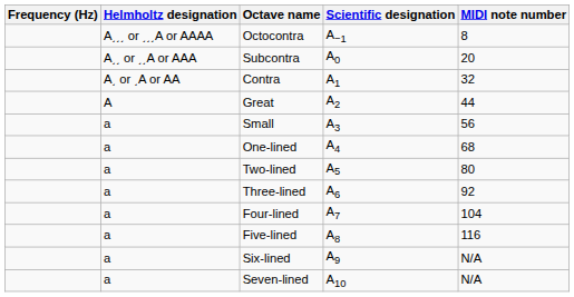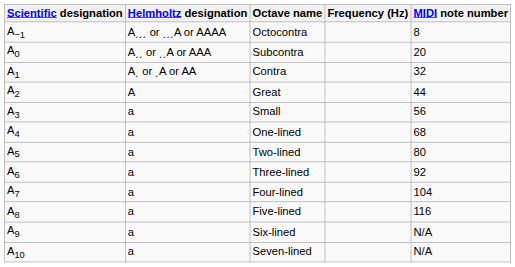 <table class="wikitable">
 <tr>
-<th>Frequency (Hz)</th>
+<th><a href='#'>Scientific</a> designation</th>
 <th><a href='#'>Helmholtz</a> designation</th>
 <th>Octave name</th>
-<th><a href='#'>Scientific</a> designation</th>
+<th>Frequency (Hz)</th>
 <th><a href='#'>MIDI</a> note  number</th>
 </tr>
 <tr>
-<td align="right"></td>
+<td>A<sub>−1</sub></td>
 <td>A͵͵͵ or ͵͵͵A or AAAA</td>
 <td>Octocontra</td>
-<td>A<sub>−1</sub></td>
+<td align="right"></td>
 <td>8</td>
 </tr>
 <tr>
-<td align="right"></td>
+<td>A<sub>0</sub></td>
 <td>A͵͵ or ͵͵A or AAA</td>
 <td>Subcontra</td>
-<td>A<sub>0</sub></td>
+<td align="right"></td>
 <td>20</td>
 </tr>
 <tr>
-<td align="right"></td>
+<td>A<sub>1</sub></td>
 <td>A͵ or ͵A or AA</td>
 <td>Contra</td>
-<td>A<sub>1</sub></td>
+<td align="right"></td>
 <td>32</td>
 </tr>
 <tr>
-<td align="right"></td>
+<td>A<sub>2</sub></td>
 <td>A</td>
 <td>Great</td>
-<td>A<sub>2</sub></td>
+<td align="right"></td>
 <td>44</td>
 </tr>
 <tr>
-<td align="right"></td>
+<td>A<sub>3</sub></td>
 <td>a</td>
 <td>Small</td>
-<td>A<sub>3</sub></td>
+<td align="right"></td>
 <td>56</td>
 </tr>
 <tr>
-<td align="right"></td>
+<td>A<sub>4</sub></td>
 <td>a</td>
 <td>One-lined</td>
-<td>A<sub>4</sub></td>
+<td align="right"></td>
 <td>68</td>
 </tr>
 <tr>
-<td align="right"></td>
+<td>A<sub>5</sub></td>
 <td>a</td>
 <td>Two-lined</td>
-<td>A<sub>5</sub></td>
+<td align="right"></td>
 <td>80</td>
 </tr>
 <tr>
-<td align="right"></td>
+<td>A<sub>6</sub></td>
 <td>a</td>
 <td>Three-lined</td>
-<td>A<sub>6</sub></td>
+<td align="right"></td>
 <td>92</td>
 </tr>
 <tr>
-<td align="right"></td>
+<td>A<sub>7</sub></td>
 <td>a</td>
 <td>Four-lined</td>
-<td>A<sub>7</sub></td>
+<td align="right"></td>
 <td>104</td>
 </tr>
 <tr>
-<td align="right"></td>
+<td>A<sub>8</sub></td>
 <td>a</td>
 <td>Five-lined</td>
-<td>A<sub>8</sub></td>
+<td align="right"></td>
 <td>116</td>
 </tr>
 <tr>
-<td align="right"></td>
+<td>A<sub>9</sub></td>
 <td>a</td>
 <td>Six-lined</td>
-<td>A<sub>9</sub></td>
+<td align="right"></td>
 <td>N/A</td>
 </tr>
 <tr>
-<td align="right"></td>
+<td>A<sub>10</sub></td>
 <td>a</td>
 <td>Seven-lined</td>
-<td>A<sub>10</sub></td>
+<td align="right"></td>
 <td>N/A</td>
 </tr>
 </table>
